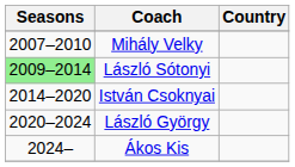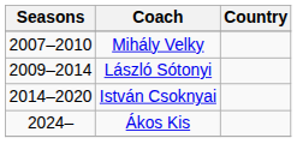 <table class="wikitable">
 <tr>
 <th valign=center><strong>Seasons</strong></th>
 <th><strong>Coach</strong></th>
 <th><strong>Country</strong></th>
 </tr>
 <tr>
 </tr>
 <tr>
 <td style="text-align: center">2007–2010</td>
 <td style="text-align: center"><a href='#'>Mihály Velky</a></td>
 <td style="text-align: center"></td>
 </tr>
 <tr>
-<td style="background: lightgreen; text-align: center">2009–2014</td>
+<td style="text-align: center">2009–2014</td>
 <td style="text-align: center"><a href='#'>László Sótonyi</a></td>
 <td style="text-align: center"></td>
 </tr>
 <tr>
 <td style="text-align: center">2014–2020</td>
 <td style="text-align: center"><a href='#'>István Csoknyai</a></td>
-<td style="text-align: center"></td>
-</tr>
-<tr>
-<td style="text-align: center">2020–2024</td>
-<td style="text-align: center"><a href='#'>László György</a></td>
 <td style="text-align: center"></td>
 </tr>
 <tr>
 <td style="text-align: center">2024–</td>
 <td style="text-align: center"><a href='#'>Ákos Kis</a></td>
 <td style="text-align: center"></td>
 </tr>
 <tr>
 </tr>
 </table>
